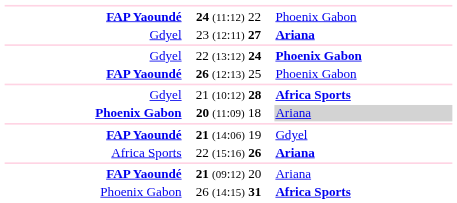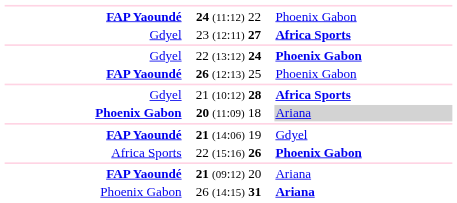 <table style="text-align:center" width=550>
 <tr>
 <th width=30%></th>
 <th width=15%></th>
 <th width=30%></th>
 </tr>
 <tr align="left" bgcolor=#ffd4e4>
 <td colspan=4></td>
 </tr>
 <tr>
 <td align="right"><strong><a href='#'>FAP Yaoundé</a></strong> </td>
 <td><strong>24</strong> <small>(11</small>:<small>12)</small> 22</td>
 <td align=left> <a href='#'>Phoenix Gabon</a></td>
 </tr>
 <tr>
 <td align="right"><a href='#'>Gdyel</a> </td>
 <td>23 <small>(12</small>:<small>11)</small> <strong>27</strong></td>
-<td align=left> <strong><a href='#'>Ariana</a></strong></td>
+<td align=left> <strong><a href='#'>Africa Sports</a></strong></td>
 </tr>
 <tr align="left" bgcolor=#ffd4e4>
 <td colspan=4></td>
 </tr>
 <tr>
 <td align="right"><a href='#'>Gdyel</a> </td>
 <td>22 <small>(13</small>:<small>12)</small> <strong>24</strong></td>
 <td align=left> <strong><a href='#'>Phoenix Gabon</a></strong></td>
 </tr>
 <tr>
 <td align="right"><strong><a href='#'>FAP Yaoundé</a></strong> </td>
 <td><strong>26</strong> <small>(12</small>:<small>13)</small> 25</td>
 <td align=left> <a href='#'>Phoenix Gabon</a></td>
 </tr>
 <tr align="left" bgcolor=#ffd4e4>
 <td colspan=4></td>
 </tr>
 <tr>
 <td align="right"><a href='#'>Gdyel</a> </td>
 <td>21 <small>(10</small>:<small>12)</small> <strong>28</strong></td>
 <td align=left> <strong><a href='#'>Africa Sports</a></strong></td>
 </tr>
 <tr>
 <td align="right"><strong><a href='#'>Phoenix Gabon</a></strong> </td>
 <td><strong>20</strong> <small>(11</small>:<small>09)</small> 18</td>
 <td align=left style="background: lightgrey;"> <a href='#'>Ariana</a></td>
 </tr>
 <tr align="left" bgcolor=#ffd4e4>
 <td colspan=4></td>
 </tr>
 <tr>
 <td align="right"><strong><a href='#'>FAP Yaoundé</a></strong> </td>
 <td><strong>21</strong> <small>(14</small>:<small>06)</small> 19</td>
 <td align=left> <a href='#'>Gdyel</a></td>
 </tr>
 <tr>
 <td align="right"><a href='#'>Africa Sports</a> </td>
 <td>22 <small>(15</small>:<small>16)</small> <strong>26</strong></td>
-<td align=left> <strong><a href='#'>Ariana</a></strong></td>
+<td align=left> <strong><a href='#'>Phoenix Gabon</a></strong></td>
 </tr>
 <tr align="left" bgcolor=#ffd4e4>
 <td colspan=4></td>
 </tr>
 <tr>
 <td align="right"><strong><a href='#'>FAP Yaoundé</a></strong> </td>
 <td><strong>21</strong> <small>(09</small>:<small>12)</small> 20</td>
 <td align=left> <a href='#'>Ariana</a></td>
 </tr>
 <tr>
 <td align="right"><a href='#'>Phoenix Gabon</a> </td>
 <td>26 <small>(14</small>:<small>15)</small> <strong>31</strong></td>
-<td align=left> <strong><a href='#'>Africa Sports</a></strong></td>
+<td align=left> <strong><a href='#'>Ariana</a></strong></td>
 </tr>
 </table>
